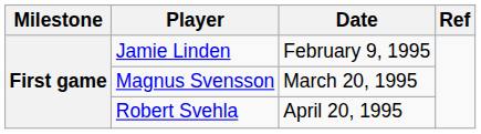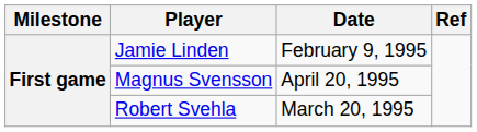 <table class="wikitable">
 <tr>
 <th scope="col">Milestone</th>
 <th scope="col">Player</th>
 <th scope="col">Date</th>
 <th scope="col">Ref</th>
 </tr>
 <tr>
 <th rowspan=3>First game</th>
 <td><a href='#'>Jamie Linden</a></td>
 <td>February 9, 1995</td>
 <td rowspan=3></td>
 </tr>
 <tr>
 <td><a href='#'>Magnus Svensson</a></td>
-<td>March 20, 1995</td>
+<td>April 20, 1995</td>
 </tr>
 <tr>
 <td><a href='#'>Robert Svehla</a></td>
-<td>April 20, 1995</td>
+<td>March 20, 1995</td>
 </tr>
 </table>
